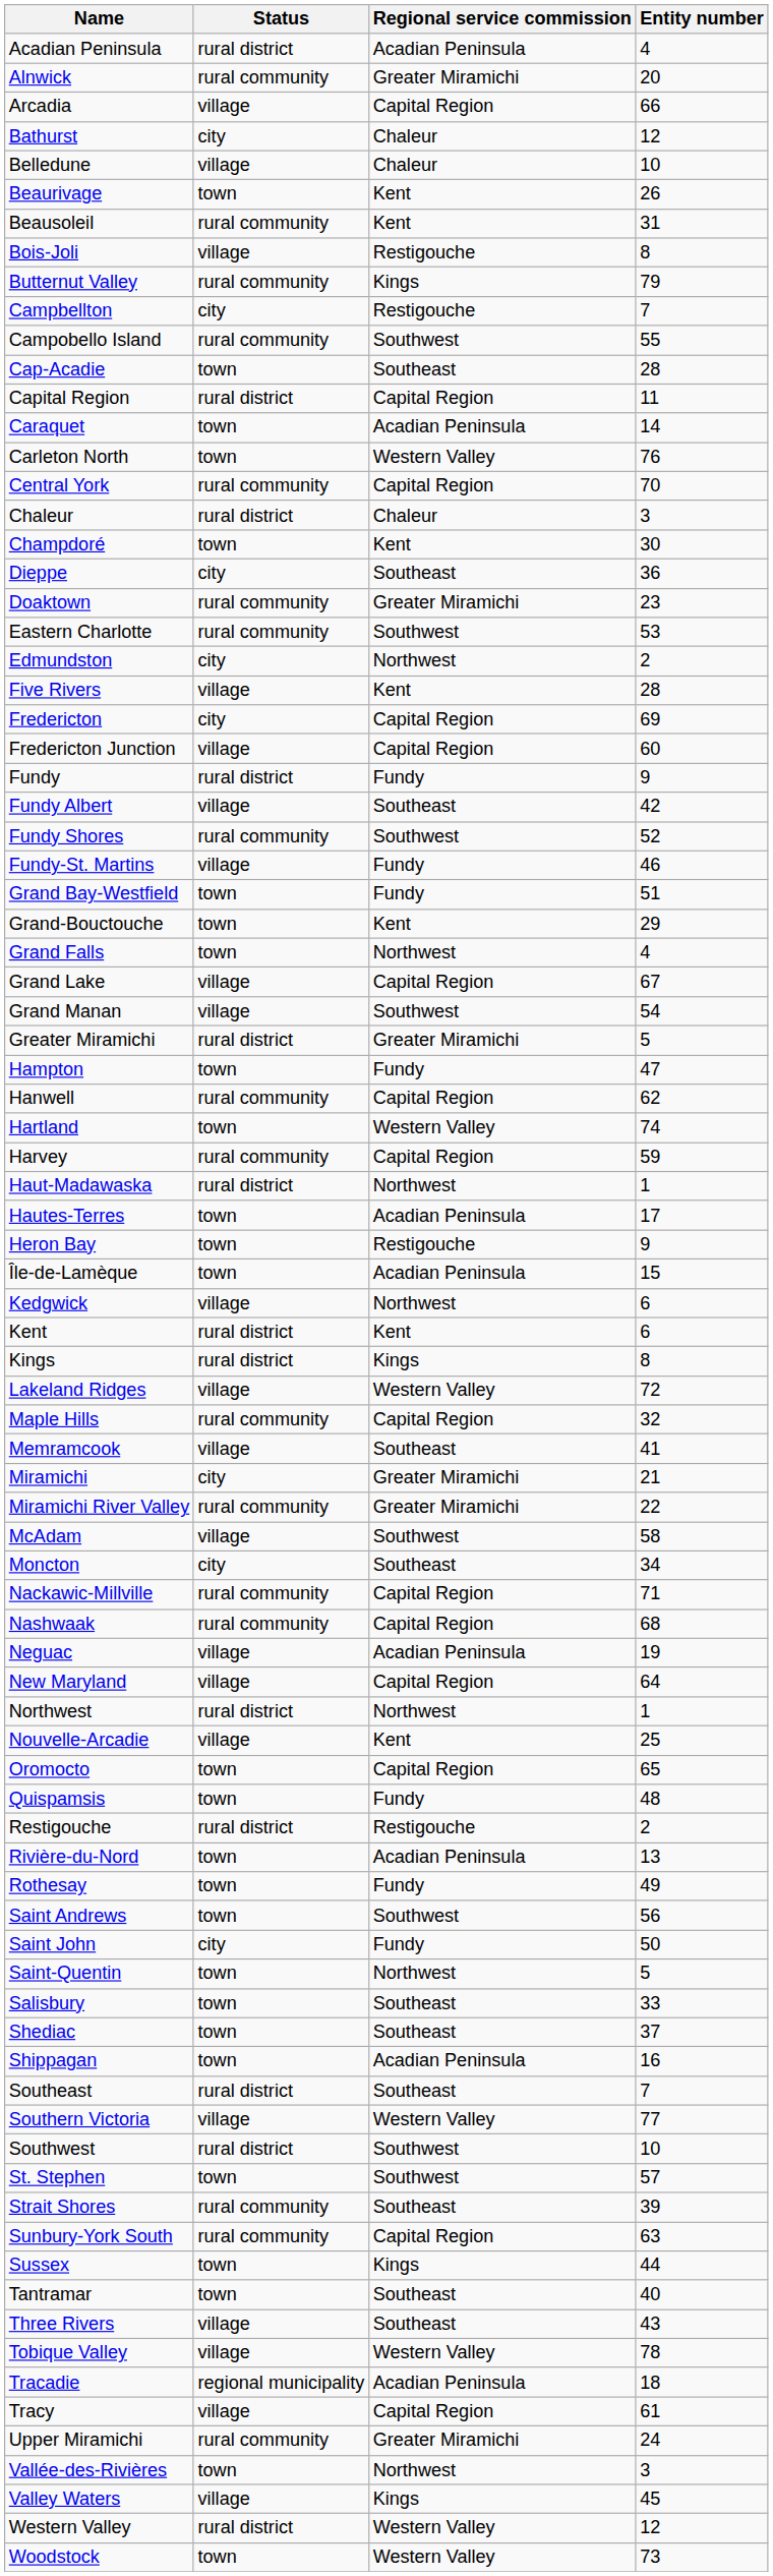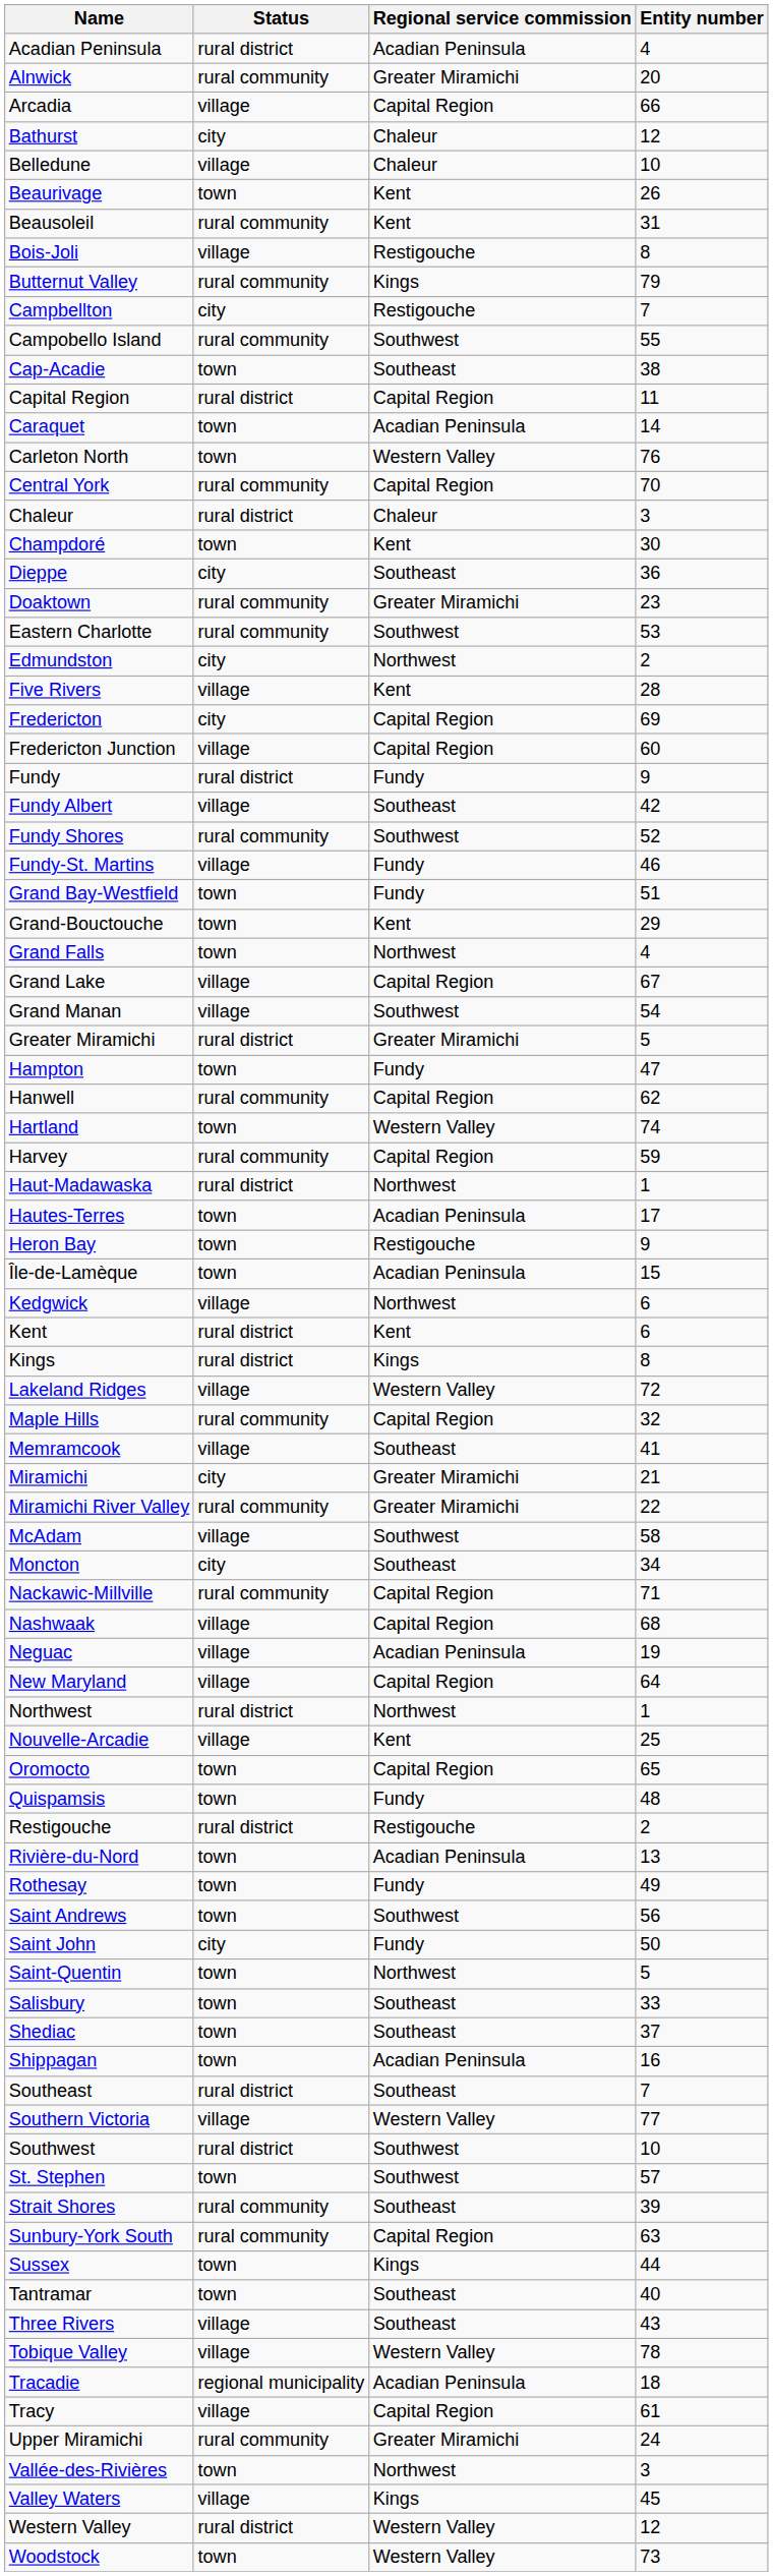 <table class="wikitable sortable">
 <tr>
 <th>Name</th>
 <th>Status</th>
 <th>Regional service commission</th>
 <th>Entity number</th>
 </tr>
 <tr>
 <td>Acadian Peninsula</td>
 <td>rural district</td>
 <td>Acadian Peninsula</td>
 <td>4</td>
 </tr>
 <tr>
 <td><a href='#'>Alnwick</a></td>
 <td>rural community</td>
 <td>Greater Miramichi</td>
 <td>20</td>
 </tr>
 <tr>
 <td>Arcadia</td>
 <td>village</td>
 <td>Capital Region</td>
 <td>66</td>
 </tr>
 <tr>
 <td><a href='#'>Bathurst</a></td>
 <td>city</td>
 <td>Chaleur</td>
 <td>12</td>
 </tr>
 <tr>
 <td>Belledune</td>
 <td>village</td>
 <td>Chaleur</td>
 <td>10</td>
 </tr>
 <tr>
 <td><a href='#'>Beaurivage</a></td>
 <td>town</td>
 <td>Kent</td>
 <td>26</td>
 </tr>
 <tr>
 <td>Beausoleil</td>
 <td>rural community</td>
 <td>Kent</td>
 <td>31</td>
 </tr>
 <tr>
 <td><a href='#'>Bois-Joli</a></td>
 <td>village</td>
 <td>Restigouche</td>
 <td>8</td>
 </tr>
 <tr>
 <td><a href='#'>Butternut Valley</a></td>
 <td>rural community</td>
 <td>Kings</td>
 <td>79</td>
 </tr>
 <tr>
 <td><a href='#'>Campbellton</a></td>
 <td>city</td>
 <td>Restigouche</td>
 <td>7</td>
 </tr>
 <tr>
 <td>Campobello Island</td>
 <td>rural community</td>
 <td>Southwest</td>
 <td>55</td>
 </tr>
 <tr>
 <td><a href='#'>Cap-Acadie</a></td>
 <td>town</td>
 <td>Southeast</td>
-<td>28</td>
+<td>38</td>
 </tr>
 <tr>
 <td>Capital Region</td>
 <td>rural district</td>
 <td>Capital Region</td>
 <td>11</td>
 </tr>
 <tr>
 <td><a href='#'>Caraquet</a></td>
 <td>town</td>
 <td>Acadian Peninsula</td>
 <td>14</td>
 </tr>
 <tr>
 <td>Carleton North</td>
 <td>town</td>
 <td>Western Valley</td>
 <td>76</td>
 </tr>
 <tr>
 <td><a href='#'>Central York</a></td>
 <td>rural community</td>
 <td>Capital Region</td>
 <td>70</td>
 </tr>
 <tr>
 <td>Chaleur</td>
 <td>rural district</td>
 <td>Chaleur</td>
 <td>3</td>
 </tr>
 <tr>
 <td><a href='#'>Champdoré</a></td>
 <td>town</td>
 <td>Kent</td>
 <td>30</td>
 </tr>
 <tr>
 <td><a href='#'>Dieppe</a></td>
 <td>city</td>
 <td>Southeast</td>
 <td>36</td>
 </tr>
 <tr>
 <td><a href='#'>Doaktown</a></td>
 <td>rural community</td>
 <td>Greater Miramichi</td>
 <td>23</td>
 </tr>
 <tr>
 <td>Eastern Charlotte</td>
 <td>rural community</td>
 <td>Southwest</td>
 <td>53</td>
 </tr>
 <tr>
 <td><a href='#'>Edmundston</a></td>
 <td>city</td>
 <td>Northwest</td>
 <td>2</td>
 </tr>
 <tr>
 <td><a href='#'>Five Rivers</a></td>
 <td>village</td>
 <td>Kent</td>
 <td>28</td>
 </tr>
 <tr>
 <td><a href='#'>Fredericton</a></td>
 <td>city</td>
 <td>Capital Region</td>
 <td>69</td>
 </tr>
 <tr>
 <td>Fredericton Junction</td>
 <td>village</td>
 <td>Capital Region</td>
 <td>60</td>
 </tr>
 <tr>
 <td>Fundy</td>
 <td>rural district</td>
 <td>Fundy</td>
 <td>9</td>
 </tr>
 <tr>
 <td><a href='#'>Fundy Albert</a></td>
 <td>village</td>
 <td>Southeast</td>
 <td>42</td>
 </tr>
 <tr>
 <td><a href='#'>Fundy Shores</a></td>
 <td>rural community</td>
 <td>Southwest</td>
 <td>52</td>
 </tr>
 <tr>
 <td><a href='#'>Fundy-St. Martins</a></td>
 <td>village</td>
 <td>Fundy</td>
 <td>46</td>
 </tr>
 <tr>
 <td><a href='#'>Grand Bay-Westfield</a></td>
 <td>town</td>
 <td>Fundy</td>
 <td>51</td>
 </tr>
 <tr>
 <td>Grand-Bouctouche</td>
 <td>town</td>
 <td>Kent</td>
 <td>29</td>
 </tr>
 <tr>
 <td><a href='#'>Grand Falls</a></td>
 <td>town</td>
 <td>Northwest</td>
 <td>4</td>
 </tr>
 <tr>
 <td>Grand Lake</td>
 <td>village</td>
 <td>Capital Region</td>
 <td>67</td>
 </tr>
 <tr>
 <td>Grand Manan</td>
 <td>village</td>
 <td>Southwest</td>
 <td>54</td>
 </tr>
 <tr>
 <td>Greater Miramichi</td>
 <td>rural district</td>
 <td>Greater Miramichi</td>
 <td>5</td>
 </tr>
 <tr>
 <td><a href='#'>Hampton</a></td>
 <td>town</td>
 <td>Fundy</td>
 <td>47</td>
 </tr>
 <tr>
 <td>Hanwell</td>
 <td>rural community</td>
 <td>Capital Region</td>
 <td>62</td>
 </tr>
 <tr>
 <td><a href='#'>Hartland</a></td>
 <td>town</td>
 <td>Western Valley</td>
 <td>74</td>
 </tr>
 <tr>
 <td>Harvey</td>
 <td>rural community</td>
 <td>Capital Region</td>
 <td>59</td>
 </tr>
 <tr>
 <td><a href='#'>Haut-Madawaska</a></td>
 <td>rural district</td>
 <td>Northwest</td>
 <td>1</td>
 </tr>
 <tr>
 <td><a href='#'>Hautes-Terres</a></td>
 <td>town</td>
 <td>Acadian Peninsula</td>
 <td>17</td>
 </tr>
 <tr>
 <td><a href='#'>Heron Bay</a></td>
 <td>town</td>
 <td>Restigouche</td>
 <td>9</td>
 </tr>
 <tr>
 <td>Île-de-Lamèque</td>
 <td>town</td>
 <td>Acadian Peninsula</td>
 <td>15</td>
 </tr>
 <tr>
 <td><a href='#'>Kedgwick</a></td>
 <td>village</td>
 <td>Northwest</td>
 <td>6</td>
 </tr>
 <tr>
 <td>Kent</td>
 <td>rural district</td>
 <td>Kent</td>
 <td>6</td>
 </tr>
 <tr>
 <td>Kings</td>
 <td>rural district</td>
 <td>Kings</td>
 <td>8</td>
 </tr>
 <tr>
 <td><a href='#'>Lakeland Ridges</a></td>
 <td>village</td>
 <td>Western Valley</td>
 <td>72</td>
 </tr>
 <tr>
 <td><a href='#'>Maple Hills</a></td>
 <td>rural community</td>
 <td>Capital Region</td>
 <td>32</td>
 </tr>
 <tr>
 <td><a href='#'>Memramcook</a></td>
 <td>village</td>
 <td>Southeast</td>
 <td>41</td>
 </tr>
 <tr>
 <td><a href='#'>Miramichi</a></td>
 <td>city</td>
 <td>Greater Miramichi</td>
 <td>21</td>
 </tr>
 <tr>
 <td><a href='#'>Miramichi River Valley</a></td>
 <td>rural community</td>
 <td>Greater Miramichi</td>
 <td>22</td>
 </tr>
 <tr>
 <td><a href='#'>McAdam</a></td>
 <td>village</td>
 <td>Southwest</td>
 <td>58</td>
 </tr>
 <tr>
 <td><a href='#'>Moncton</a></td>
 <td>city</td>
 <td>Southeast</td>
 <td>34</td>
 </tr>
 <tr>
 <td><a href='#'>Nackawic-Millville</a></td>
 <td>rural community</td>
 <td>Capital Region</td>
 <td>71</td>
 </tr>
 <tr>
 <td><a href='#'>Nashwaak</a></td>
-<td>rural community</td>
+<td>village</td>
 <td>Capital Region</td>
 <td>68</td>
 </tr>
 <tr>
 <td><a href='#'>Neguac</a></td>
 <td>village</td>
 <td>Acadian Peninsula</td>
 <td>19</td>
 </tr>
 <tr>
 <td><a href='#'>New Maryland</a></td>
 <td>village</td>
 <td>Capital Region</td>
 <td>64</td>
 </tr>
 <tr>
 <td>Northwest</td>
 <td>rural district</td>
 <td>Northwest</td>
 <td>1</td>
 </tr>
 <tr>
 <td><a href='#'>Nouvelle-Arcadie</a></td>
 <td>village</td>
 <td>Kent</td>
 <td>25</td>
 </tr>
 <tr>
 <td><a href='#'>Oromocto</a></td>
 <td>town</td>
 <td>Capital Region</td>
 <td>65</td>
 </tr>
 <tr>
 <td><a href='#'>Quispamsis</a></td>
 <td>town</td>
 <td>Fundy</td>
 <td>48</td>
 </tr>
 <tr>
 <td>Restigouche</td>
 <td>rural district</td>
 <td>Restigouche</td>
 <td>2</td>
 </tr>
 <tr>
 <td><a href='#'>Rivière-du-Nord</a></td>
 <td>town</td>
 <td>Acadian Peninsula</td>
 <td>13</td>
 </tr>
 <tr>
 <td><a href='#'>Rothesay</a></td>
 <td>town</td>
 <td>Fundy</td>
 <td>49</td>
 </tr>
 <tr>
 <td><a href='#'>Saint Andrews</a></td>
 <td>town</td>
 <td>Southwest</td>
 <td>56</td>
 </tr>
 <tr>
 <td><a href='#'>Saint John</a></td>
 <td>city</td>
 <td>Fundy</td>
 <td>50</td>
 </tr>
 <tr>
 <td><a href='#'>Saint-Quentin</a></td>
 <td>town</td>
 <td>Northwest</td>
 <td>5</td>
 </tr>
 <tr>
 <td><a href='#'>Salisbury</a></td>
 <td>town</td>
 <td>Southeast</td>
 <td>33</td>
 </tr>
 <tr>
 <td><a href='#'>Shediac</a></td>
 <td>town</td>
 <td>Southeast</td>
 <td>37</td>
 </tr>
 <tr>
 <td><a href='#'>Shippagan</a></td>
 <td>town</td>
 <td>Acadian Peninsula</td>
 <td>16</td>
 </tr>
 <tr>
 <td>Southeast</td>
 <td>rural district</td>
 <td>Southeast</td>
 <td>7</td>
 </tr>
 <tr>
 <td><a href='#'>Southern Victoria</a></td>
 <td>village</td>
 <td>Western Valley</td>
 <td>77</td>
 </tr>
 <tr>
 <td>Southwest</td>
 <td>rural district</td>
 <td>Southwest</td>
 <td>10</td>
 </tr>
 <tr>
 <td><a href='#'>St. Stephen</a></td>
 <td>town</td>
 <td>Southwest</td>
 <td>57</td>
 </tr>
 <tr>
 <td><a href='#'>Strait Shores</a></td>
 <td>rural community</td>
 <td>Southeast</td>
 <td>39</td>
 </tr>
 <tr>
 <td><a href='#'>Sunbury-York South</a></td>
 <td>rural community</td>
 <td>Capital Region</td>
 <td>63</td>
 </tr>
 <tr>
 <td><a href='#'>Sussex</a></td>
 <td>town</td>
 <td>Kings</td>
 <td>44</td>
 </tr>
 <tr>
 <td>Tantramar</td>
 <td>town</td>
 <td>Southeast</td>
 <td>40</td>
 </tr>
 <tr>
 <td><a href='#'>Three Rivers</a></td>
 <td>village</td>
 <td>Southeast</td>
 <td>43</td>
 </tr>
 <tr>
 <td><a href='#'>Tobique Valley</a></td>
 <td>village</td>
 <td>Western Valley</td>
 <td>78</td>
 </tr>
 <tr>
 <td><a href='#'>Tracadie</a></td>
 <td>regional municipality</td>
 <td>Acadian Peninsula</td>
 <td>18</td>
 </tr>
 <tr>
 <td>Tracy</td>
 <td>village</td>
 <td>Capital Region</td>
 <td>61</td>
 </tr>
 <tr>
 <td>Upper Miramichi</td>
 <td>rural community</td>
 <td>Greater Miramichi</td>
 <td>24</td>
 </tr>
 <tr>
 <td><a href='#'>Vallée-des-Rivières</a></td>
 <td>town</td>
 <td>Northwest</td>
 <td>3</td>
 </tr>
 <tr>
 <td><a href='#'>Valley Waters</a></td>
 <td>village</td>
 <td>Kings</td>
 <td>45</td>
 </tr>
 <tr>
 <td>Western Valley</td>
 <td>rural district</td>
 <td>Western Valley</td>
 <td>12</td>
 </tr>
 <tr>
 <td><a href='#'>Woodstock</a></td>
 <td>town</td>
 <td>Western Valley</td>
 <td>73</td>
 </tr>
 </table>
